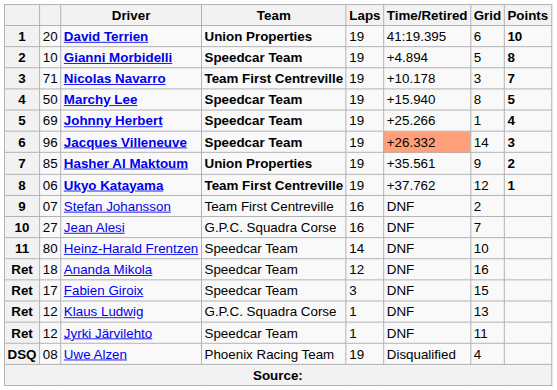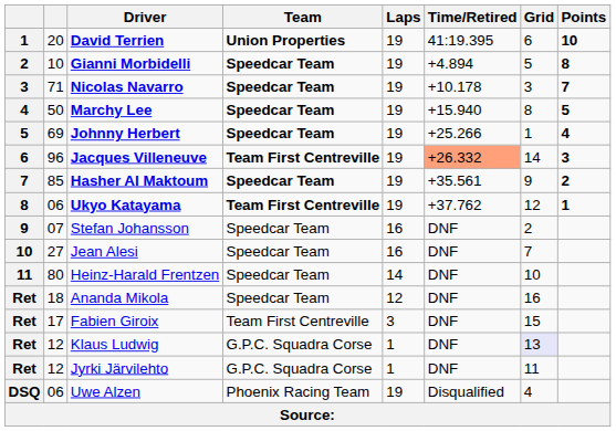 <table class="wikitable" style="font-size: 95%">
 <tr>
 <th></th>
 <th></th>
 <th>Driver</th>
 <th>Team</th>
 <th>Laps</th>
 <th>Time/Retired</th>
 <th>Grid</th>
 <th>Points</th>
 </tr>
 <tr>
 <th>1</th>
 <td>20</td>
 <td> <strong><a href='#'>David Terrien</a></strong></td>
 <td><strong>Union Properties</strong></td>
 <td>19</td>
 <td>41:19.395</td>
 <td>6</td>
 <td><strong>10</strong></td>
 </tr>
 <tr>
 <th>2</th>
 <td>10</td>
 <td> <strong><a href='#'>Gianni Morbidelli</a></strong></td>
 <td><strong>Speedcar Team</strong></td>
 <td>19</td>
 <td>+4.894</td>
 <td>5</td>
 <td><strong>8</strong></td>
 </tr>
 <tr>
 <th>3</th>
 <td>71</td>
 <td> <strong><a href='#'>Nicolas Navarro</a></strong></td>
-<td><strong>Team First Centreville</strong></td>
+<td><strong>Speedcar Team</strong></td>
 <td>19</td>
 <td>+10.178</td>
 <td>3</td>
 <td><strong>7</strong></td>
 </tr>
 <tr>
 <th>4</th>
 <td>50</td>
 <td> <strong><a href='#'>Marchy Lee</a></strong></td>
 <td><strong>Speedcar Team</strong></td>
 <td>19</td>
 <td>+15.940</td>
 <td>8</td>
 <td><strong>5</strong></td>
 </tr>
 <tr>
 <th>5</th>
 <td>69</td>
 <td> <strong><a href='#'>Johnny Herbert</a></strong></td>
 <td><strong>Speedcar Team</strong></td>
 <td>19</td>
 <td>+25.266</td>
 <td>1</td>
 <td><strong>4</strong></td>
 </tr>
 <tr>
 <th>6</th>
 <td>96</td>
 <td> <strong><a href='#'>Jacques Villeneuve</a></strong></td>
-<td><strong>Speedcar Team</strong></td>
+<td><strong>Team First Centreville</strong></td>
 <td>19</td>
 <td style="background: lightsalmon;">+26.332</td>
 <td>14</td>
 <td><strong>3</strong></td>
 </tr>
 <tr>
 <th>7</th>
 <td>85</td>
 <td> <strong><a href='#'>Hasher Al Maktoum</a></strong></td>
-<td><strong>Union Properties</strong></td>
+<td><strong>Speedcar Team</strong></td>
 <td>19</td>
 <td>+35.561</td>
 <td>9</td>
 <td><strong>2</strong></td>
 </tr>
 <tr>
 <th>8</th>
 <td>06</td>
 <td> <strong><a href='#'>Ukyo Katayama</a></strong></td>
 <td><strong>Team First Centreville</strong></td>
 <td>19</td>
 <td>+37.762</td>
 <td>12</td>
 <td><strong>1</strong></td>
 </tr>
 <tr>
 <th>9</th>
 <td>07</td>
 <td> <a href='#'>Stefan Johansson</a></td>
-<td>Team First Centreville</td>
+<td>Speedcar Team</td>
 <td>16</td>
 <td>DNF</td>
 <td>2</td>
 <td></td>
 </tr>
 <tr>
 <th>10</th>
 <td>27</td>
 <td> <a href='#'>Jean Alesi</a></td>
-<td>G.P.C. Squadra Corse</td>
+<td>Speedcar Team</td>
 <td>16</td>
 <td>DNF</td>
 <td>7</td>
 <td></td>
 </tr>
 <tr>
 <th>11</th>
 <td>80</td>
 <td> <a href='#'>Heinz-Harald Frentzen</a></td>
 <td>Speedcar Team</td>
 <td>14</td>
 <td>DNF</td>
 <td>10</td>
 <td></td>
 </tr>
 <tr>
 <th>Ret</th>
 <td>18</td>
 <td> <a href='#'>Ananda Mikola</a></td>
 <td>Speedcar Team</td>
 <td>12</td>
 <td>DNF</td>
 <td>16</td>
 <td></td>
 </tr>
 <tr>
 <th>Ret</th>
 <td>17</td>
 <td> <a href='#'>Fabien Giroix</a></td>
-<td>Speedcar Team</td>
+<td>Team First Centreville</td>
 <td>3</td>
 <td>DNF</td>
 <td>15</td>
 <td></td>
 </tr>
 <tr>
 <th>Ret</th>
 <td>12</td>
 <td> <a href='#'>Klaus Ludwig</a></td>
 <td>G.P.C. Squadra Corse</td>
 <td>1</td>
 <td>DNF</td>
-<td>13</td>
+<td style="background: lavender;">13</td>
 <td></td>
 </tr>
 <tr>
 <th>Ret</th>
 <td>12</td>
 <td> <a href='#'>Jyrki Järvilehto</a></td>
-<td>Speedcar Team</td>
+<td>G.P.C. Squadra Corse</td>
 <td>1</td>
 <td>DNF</td>
 <td>11</td>
 <td></td>
 </tr>
 <tr>
 <th>DSQ</th>
-<td>08</td>
+<td>06</td>
 <td> <a href='#'>Uwe Alzen</a></td>
 <td>Phoenix Racing Team</td>
 <td>19</td>
 <td>Disqualified</td>
 <td>4</td>
 <td></td>
 </tr>
 <tr>
 <th colspan="8">Source:</th>
 </tr>
 </table>
